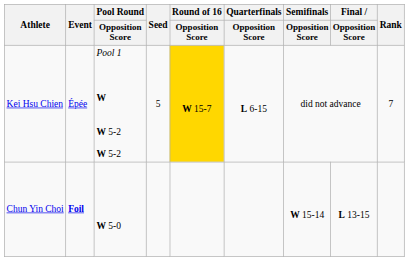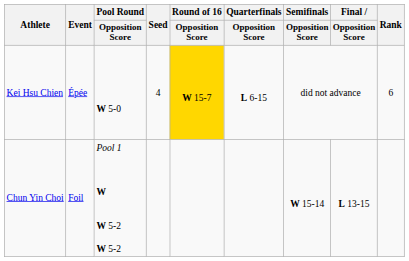 <table class=wikitable style="font-size:90%">
 <tr>
 <th rowspan="2">Athlete</th>
 <th rowspan="2">Event</th>
 <th>Pool Round</th>
 <th rowspan="2">Seed</th>
 <th>Round of 16</th>
 <th>Quarterfinals</th>
 <th>Semifinals</th>
 <th>Final / </th>
 <th rowspan=2>Rank</th>
 </tr>
 <tr style="font-size:95%">
 <th>Opposition<br>Score</th>
 <th>Opposition<br>Score</th>
 <th>Opposition<br>Score</th>
 <th>Opposition<br>Score</th>
 <th>Opposition<br>Score</th>
 </tr>
 <tr align=center>
 <td align=left><a href='#'>Kei Hsu Chien</a></td>
 <td align=left><a href='#'>Épée</a></td>
-<td align=left><em>Pool 1</em><br><br><br><br><strong>W</strong> <br><br><br><strong>W</strong> 5-2<br><br><strong>W</strong> 5-2</td>
-<td>5</td>
+<td align=left><br><br><br><br><br><strong>W</strong> 5-0<br><br><br></td>
+<td>4</td>
 <td style="background: gold;"><br><strong>W</strong> 15-7</td>
 <td><br><strong>L</strong> 6-15</td>
 <td colspan=2>did not advance</td>
-<td>7</td>
+<td>6</td>
 </tr>
 <tr align=center>
 <td align=left><a href='#'>Chun Yin Choi</a></td>
-<td align=left><strong><a href='#'>Foil</a></strong></td>
-<td align=left><br><br><br><br><br><strong>W</strong> 5-0<br><br><br></td>
+<td align=left><a href='#'>Foil</a></td>
+<td align=left><em>Pool 1</em><br><br><br><br><strong>W</strong> <br><br><br><strong>W</strong> 5-2<br><br><strong>W</strong> 5-2</td>
 <td></td>
 <td></td>
 <td></td>
 <td><br><strong>W</strong> 15-14</td>
 <td><br><strong>L</strong> 13-15</td>
 <td></td>
 </tr>
 </table>
